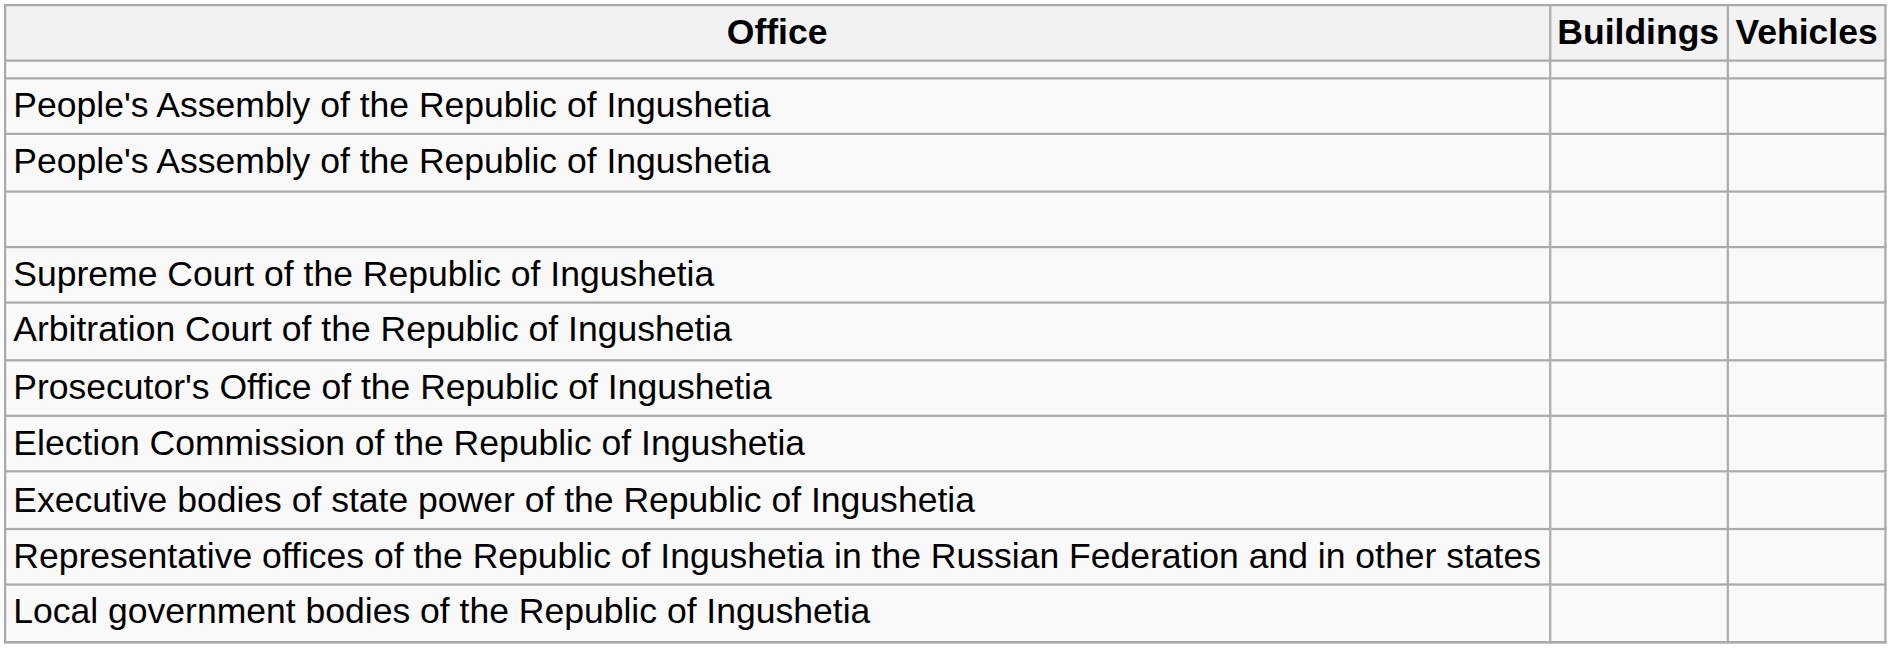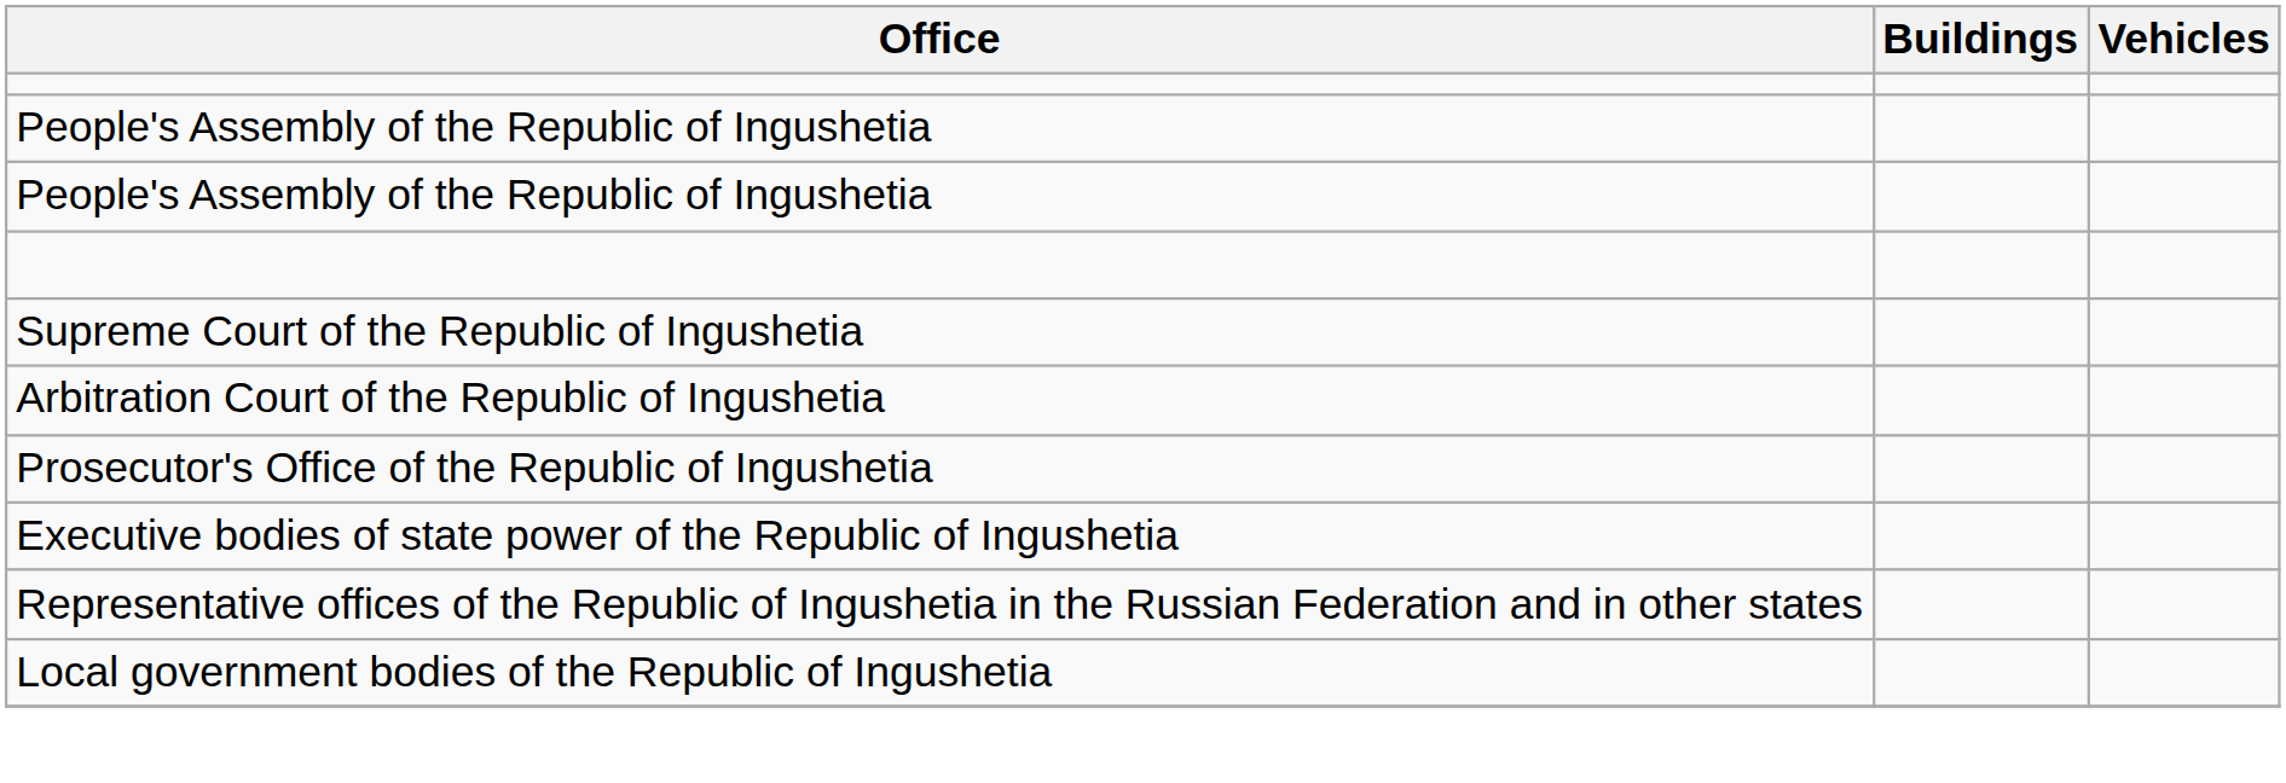 <table class="wikitable" style="text-align:center">
 <tr>
 <th>Office</th>
 <th>Buildings</th>
 <th>Vehicles</th>
 </tr>
 <tr>
 <td align=left></td>
 <td></td>
 <td></td>
 </tr>
 <tr>
 <td align=left>People's Assembly of the Republic of Ingushetia</td>
 <td></td>
 <td> </td>
 </tr>
 <tr>
 <td align=left>People's Assembly of the Republic of Ingushetia</td>
 <td></td>
 <td> </td>
 </tr>
 <tr>
 <td align=left></td>
 <td></td>
 <td> </td>
 </tr>
 <tr>
 <td align=left>Supreme Court of the Republic of Ingushetia</td>
 <td></td>
 <td> </td>
 </tr>
 <tr>
 <td align=left>Arbitration Court of the Republic of Ingushetia</td>
 <td></td>
 <td> </td>
 </tr>
 <tr>
 <td align=left>Prosecutor's Office of the Republic of Ingushetia</td>
 <td></td>
 <td> </td>
 </tr>
 <tr>
-<td align=left>Election Commission of the Republic of Ingushetia</td>
-<td></td>
-<td> </td>
-</tr>
-<tr>
 <td align=left>Executive bodies of state power of the Republic of Ingushetia</td>
 <td></td>
 <td> </td>
 </tr>
 <tr>
 <td align=left>Representative offices of the Republic of Ingushetia in the Russian Federation and in other states</td>
 <td></td>
 <td> </td>
 </tr>
 <tr>
 <td align=left>Local government bodies of the Republic of Ingushetia</td>
 <td></td>
 <td> </td>
 </tr>
 <tr>
 </tr>
 </table>
